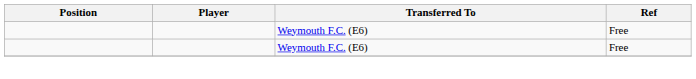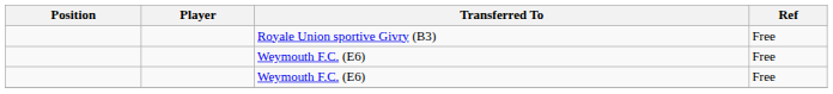 <table class="wikitable sortable" style="width:80%; text-align:center; font-size:100%; text-align:left;">
 <tr>
 <th><strong>Position</strong></th>
 <th><strong>Player</strong></th>
 <th><strong>Transferred To</strong></th>
 <th><strong>Ref</strong></th>
+</tr>
+<tr>
+<td></td>
+<td></td>
+<td> <a href='#'>Royale Union sportive Givry</a> (B3)</td>
+<td>Free</td>
 </tr>
 <tr>
 <td></td>
 <td></td>
 <td> <a href='#'>Weymouth F.C.</a> (E6)</td>
 <td>Free </td>
 </tr>
 <tr>
 <td></td>
 <td></td>
 <td> <a href='#'>Weymouth F.C.</a> (E6)</td>
 <td>Free </td>
 </tr>
 <tr>
 </tr>
 </table>
